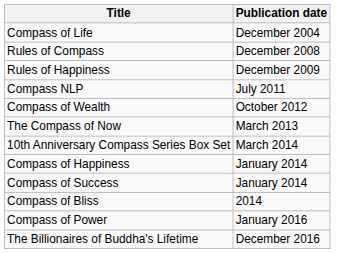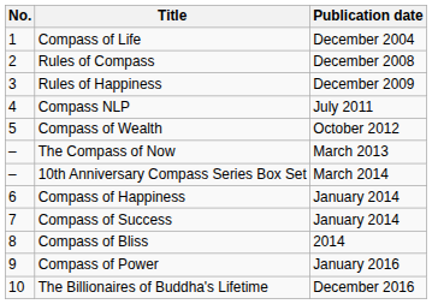 <table class="wikitable">
 <tr>
+<th>No.</th>
 <th>Title</th>
 <th>Publication date</th>
 </tr>
 <tr>
+<td>1</td>
 <td>Compass of Life</td>
 <td>December 2004</td>
 </tr>
 <tr>
+<td>2</td>
 <td>Rules of Compass</td>
 <td>December 2008</td>
 </tr>
 <tr>
+<td>3</td>
 <td>Rules of Happiness</td>
 <td>December 2009</td>
 </tr>
 <tr>
+<td>4</td>
 <td>Compass NLP</td>
 <td>July 2011</td>
 </tr>
 <tr>
+<td>5</td>
 <td>Compass of Wealth</td>
 <td>October 2012</td>
 </tr>
 <tr>
+<td>–</td>
 <td>The Compass of Now</td>
 <td>March 2013</td>
 </tr>
 <tr>
+<td>–</td>
 <td>10th Anniversary Compass Series Box Set</td>
 <td>March 2014</td>
 </tr>
 <tr>
+<td>6</td>
 <td>Compass of Happiness</td>
 <td>January 2014</td>
 </tr>
 <tr>
+<td>7</td>
 <td>Compass of Success</td>
 <td>January 2014</td>
 </tr>
 <tr>
+<td>8</td>
 <td>Compass of Bliss</td>
 <td>2014</td>
 </tr>
 <tr>
+<td>9</td>
 <td>Compass of Power</td>
 <td>January 2016</td>
 </tr>
 <tr>
+<td>10</td>
 <td>The Billionaires of Buddha's Lifetime</td>
 <td>December 2016</td>
 </tr>
 </table>
